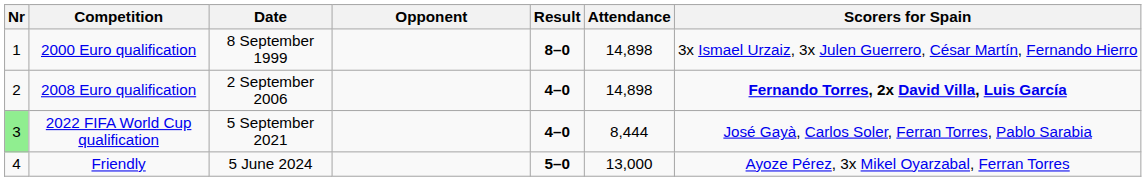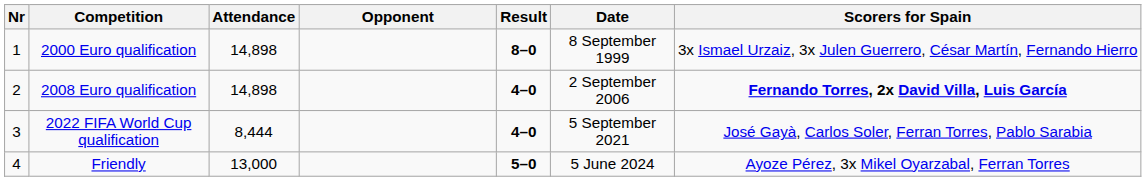 <table class="wikitable sortable" style="font-size: 90%; text-align:center">
 <tr>
 <th>Nr</th>
 <th style="width:163px">Competition</th>
-<th style="width:110px">Date</th>
+<th>Attendance</th>
 <th style="width:180px">Opponent</th>
 <th>Result</th>
-<th>Attendance</th>
+<th style="width:110px">Date</th>
 <th>Scorers for Spain</th>
 </tr>
 <tr>
 <td>1</td>
 <td><a href='#'>2000 Euro qualification</a></td>
-<td>8 September 1999</td>
+<td>14,898</td>
 <td></td>
 <td><strong>8–0</strong></td>
-<td>14,898</td>
+<td>8 September 1999</td>
 <td>3x <a href='#'>Ismael Urzaiz</a>, 3x <a href='#'>Julen Guerrero</a>, <a href='#'>César Martín</a>, <a href='#'>Fernando Hierro</a></td>
 </tr>
 <tr>
 <td>2</td>
 <td><a href='#'>2008 Euro qualification</a></td>
-<td>2 September 2006</td>
+<td>14,898</td>
 <td></td>
 <td><strong>4–0</strong></td>
-<td>14,898</td>
+<td>2 September 2006</td>
 <td><strong><a href='#'>Fernando Torres</a>, 2x <a href='#'>David Villa</a>, <a href='#'>Luis García</a></strong></td>
 </tr>
 <tr>
-<td style="background: lightgreen;">3</td>
+<td>3</td>
 <td><a href='#'>2022 FIFA World Cup qualification</a></td>
-<td>5 September 2021</td>
+<td>8,444</td>
 <td></td>
 <td><strong>4–0</strong></td>
-<td>8,444</td>
+<td>5 September 2021</td>
 <td><a href='#'>José Gayà</a>, <a href='#'>Carlos Soler</a>, <a href='#'>Ferran Torres</a>, <a href='#'>Pablo Sarabia</a></td>
 </tr>
 <tr>
 <td>4</td>
 <td><a href='#'>Friendly</a></td>
-<td>5 June 2024</td>
+<td>13,000</td>
 <td></td>
 <td><strong>5–0</strong></td>
-<td>13,000</td>
+<td>5 June 2024</td>
 <td><a href='#'>Ayoze Pérez</a>, 3x <a href='#'>Mikel Oyarzabal</a>, <a href='#'>Ferran Torres</a></td>
 </tr>
 </table>
